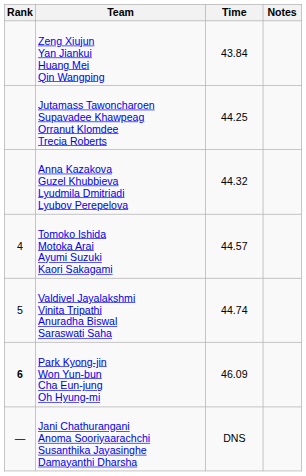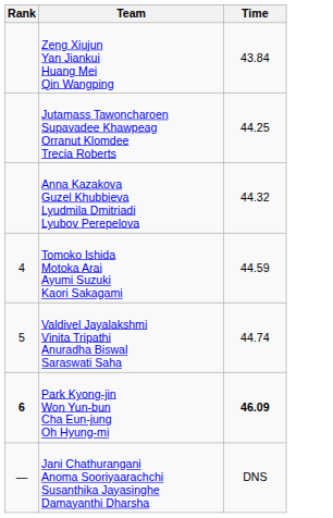 <table class="wikitable" style="text-align:center">
 <tr>
 <th width=40>Rank</th>
 <th width=250>Team</th>
 <th width=80>Time</th>
-<th width=50>Notes</th>
 </tr>
 <tr>
 <td></td>
 <td align=left><br><a href='#'>Zeng Xiujun</a><br><a href='#'>Yan Jiankui</a><br><a href='#'>Huang Mei</a><br><a href='#'>Qin Wangping</a></td>
 <td>43.84</td>
-<td></td>
 </tr>
 <tr>
 <td></td>
 <td align=left><br><a href='#'>Jutamass Tawoncharoen</a><br><a href='#'>Supavadee Khawpeag</a><br><a href='#'>Orranut Klomdee</a><br><a href='#'>Trecia Roberts</a></td>
 <td>44.25</td>
-<td></td>
 </tr>
 <tr>
 <td></td>
 <td align=left><br><a href='#'>Anna Kazakova</a><br><a href='#'>Guzel Khubbieva</a><br><a href='#'>Lyudmila Dmitriadi</a><br><a href='#'>Lyubov Perepelova</a></td>
 <td>44.32</td>
-<td></td>
 </tr>
 <tr>
 <td>4</td>
 <td align=left><br><a href='#'>Tomoko Ishida</a><br><a href='#'>Motoka Arai</a><br><a href='#'>Ayumi Suzuki</a><br><a href='#'>Kaori Sakagami</a></td>
-<td>44.57</td>
-<td></td>
+<td>44.59</td>
 </tr>
 <tr>
 <td>5</td>
 <td align=left><br><a href='#'>Valdivel Jayalakshmi</a><br><a href='#'>Vinita Tripathi</a><br><a href='#'>Anuradha Biswal</a><br><a href='#'>Saraswati Saha</a></td>
 <td>44.74</td>
-<td></td>
 </tr>
 <tr>
 <td><strong>6</strong></td>
 <td align=left><br><a href='#'>Park Kyong-jin</a><br><a href='#'>Won Yun-bun</a><br><a href='#'>Cha Eun-jung</a><br><a href='#'>Oh Hyung-mi</a></td>
-<td>46.09</td>
-<td></td>
+<td><strong>46.09</strong></td>
 </tr>
 <tr>
 <td>—</td>
 <td align=left><br><a href='#'>Jani Chathurangani</a><br><a href='#'>Anoma Sooriyaarachchi</a><br><a href='#'>Susanthika Jayasinghe</a><br><a href='#'>Damayanthi Dharsha</a></td>
 <td>DNS</td>
-<td></td>
 </tr>
 </table>
